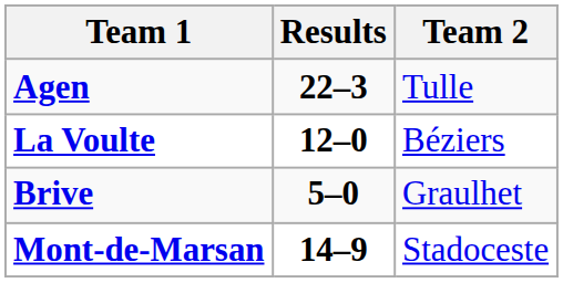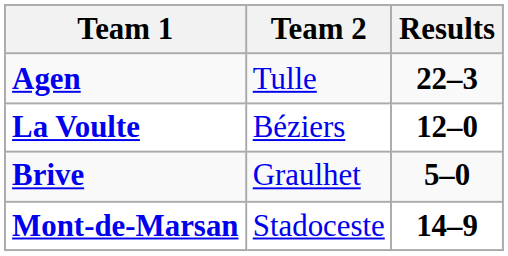 <table class="wikitable">
 <tr>
 <th>Team 1</th>
+<th>Team 2</th>
 <th>Results</th>
-<th>Team 2</th>
 </tr>
 <tr>
 <td><strong><a href='#'>Agen</a></strong></td>
+<td><a href='#'>Tulle</a></td>
 <td align="center"><strong>22–3</strong></td>
-<td><a href='#'>Tulle</a></td>
 </tr>
 <tr bgcolor="white">
 <td><strong><a href='#'>La Voulte</a></strong></td>
+<td><a href='#'>Béziers</a></td>
 <td align="center"><strong>12–0</strong></td>
-<td><a href='#'>Béziers</a></td>
 </tr>
 <tr>
 <td><strong><a href='#'>Brive</a></strong></td>
+<td><a href='#'>Graulhet</a></td>
 <td align="center"><strong>5–0</strong></td>
-<td><a href='#'>Graulhet</a></td>
 </tr>
 <tr bgcolor="white">
 <td><strong><a href='#'>Mont-de-Marsan</a></strong></td>
+<td><a href='#'>Stadoceste</a></td>
 <td align="center"><strong>14–9</strong></td>
-<td><a href='#'>Stadoceste</a></td>
 </tr>
 </table>
